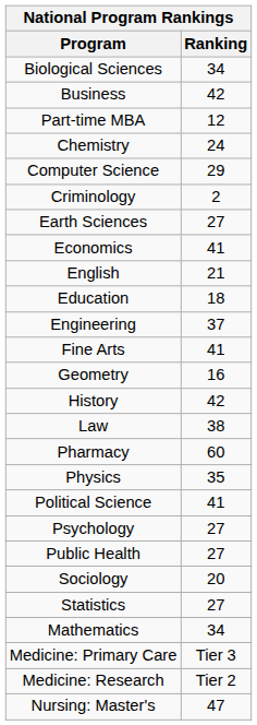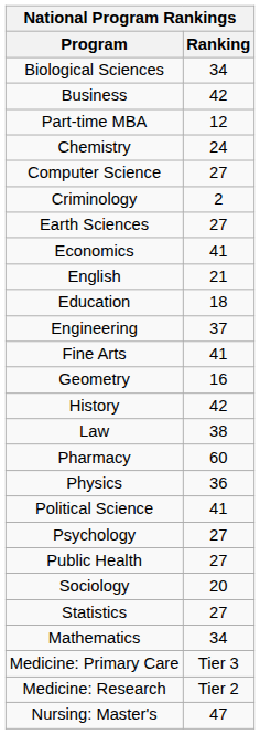 <table class="wikitable sortable collapsible collapsed" style="float:right; text-align:center">
 <tr>
 <th colspan=4>National Program Rankings</th>
 </tr>
 <tr>
 <th>Program</th>
 <th>Ranking</th>
 </tr>
 <tr>
 <td>Biological Sciences</td>
 <td>34</td>
 </tr>
 <tr>
 <td>Business</td>
 <td>42</td>
 </tr>
 <tr>
 <td>Part-time MBA</td>
 <td>12</td>
 </tr>
 <tr>
 <td>Chemistry</td>
 <td>24</td>
 </tr>
 <tr>
 <td>Computer Science</td>
-<td>29</td>
+<td>27</td>
 </tr>
 <tr>
 <td>Criminology</td>
 <td>2</td>
 </tr>
 <tr>
 <td>Earth Sciences</td>
 <td>27</td>
 </tr>
 <tr>
 <td>Economics</td>
 <td>41</td>
 </tr>
 <tr>
 <td>English</td>
 <td>21</td>
 </tr>
 <tr>
 <td>Education</td>
 <td>18</td>
 </tr>
 <tr>
 <td>Engineering</td>
 <td>37</td>
 </tr>
 <tr>
 <td>Fine Arts</td>
 <td>41</td>
 </tr>
 <tr>
 <td>Geometry</td>
 <td>16</td>
 </tr>
 <tr>
 <td>History</td>
 <td>42</td>
 </tr>
 <tr>
 <td>Law</td>
 <td>38</td>
 </tr>
 <tr>
 <td>Pharmacy</td>
 <td>60</td>
 </tr>
 <tr>
 <td>Physics</td>
-<td>35</td>
+<td>36</td>
 </tr>
 <tr>
 <td>Political Science</td>
 <td>41</td>
 </tr>
 <tr>
 <td>Psychology</td>
 <td>27</td>
 </tr>
 <tr>
 <td>Public Health</td>
 <td>27</td>
 </tr>
 <tr>
 <td>Sociology</td>
 <td>20</td>
 </tr>
 <tr>
 <td>Statistics</td>
 <td>27</td>
 </tr>
 <tr>
 <td>Mathematics</td>
 <td>34</td>
 </tr>
 <tr>
 <td>Medicine: Primary Care</td>
 <td>Tier 3</td>
 </tr>
 <tr>
 <td>Medicine: Research</td>
 <td>Tier 2</td>
 </tr>
 <tr>
 <td>Nursing: Master's</td>
 <td>47</td>
 </tr>
 </table>
